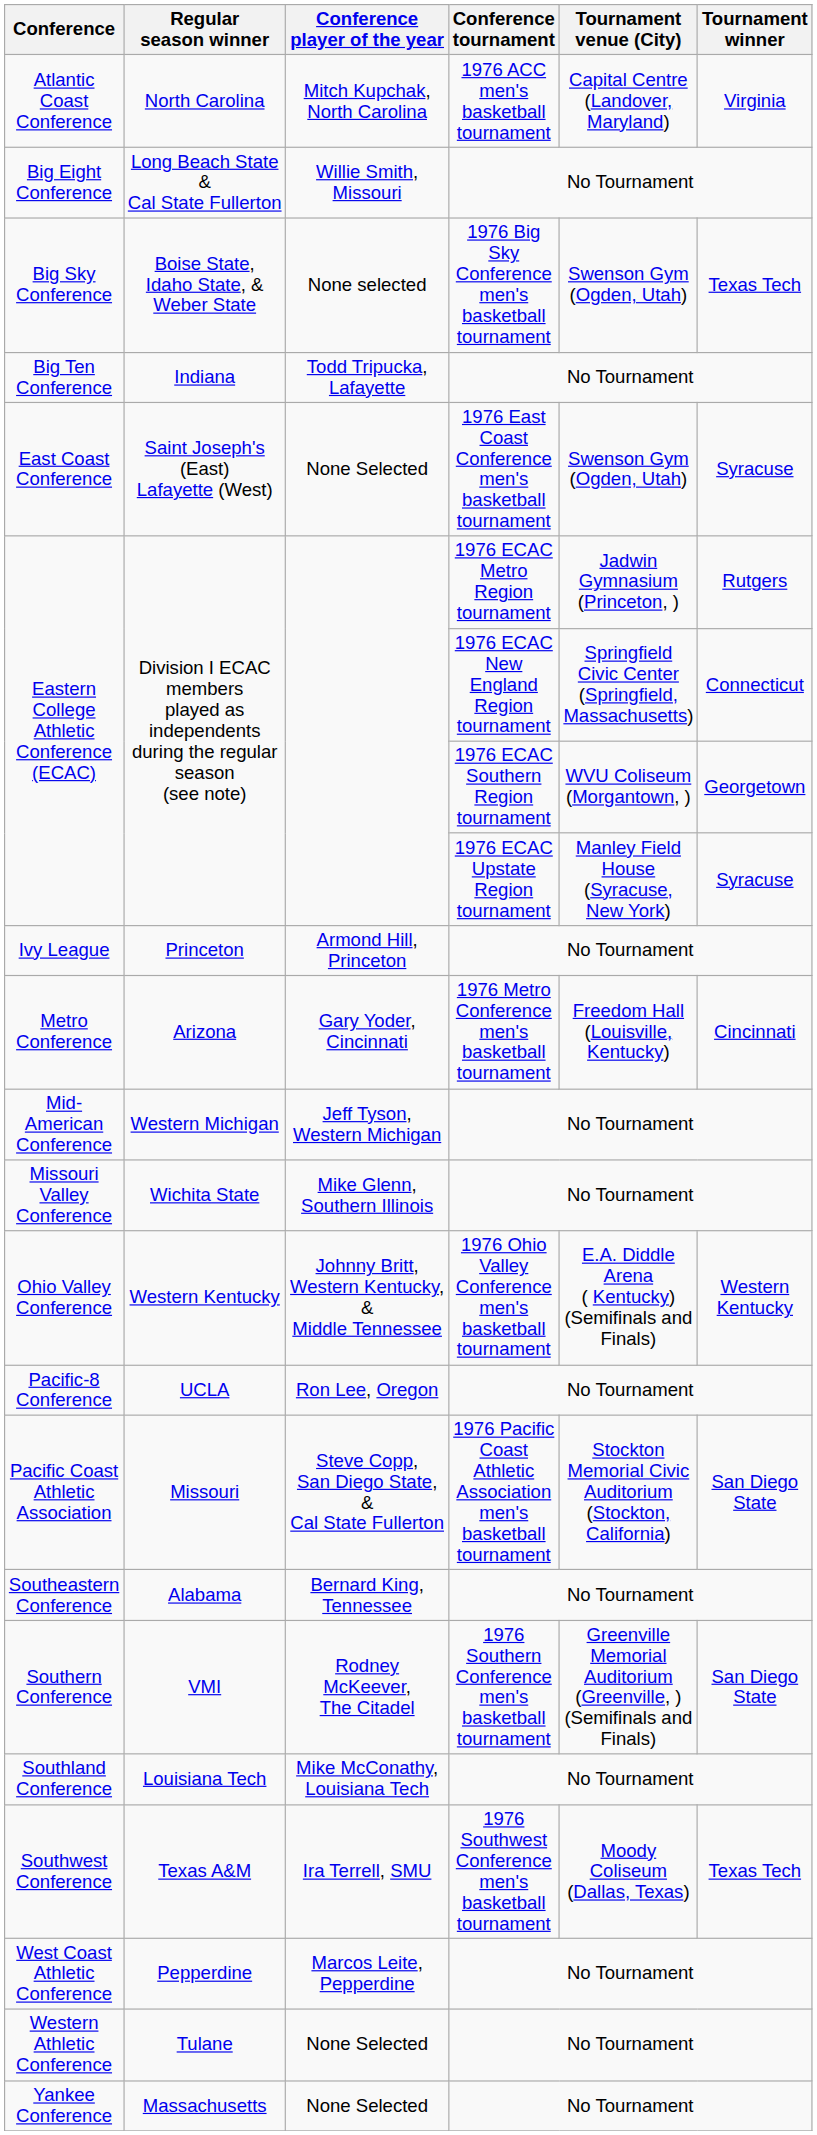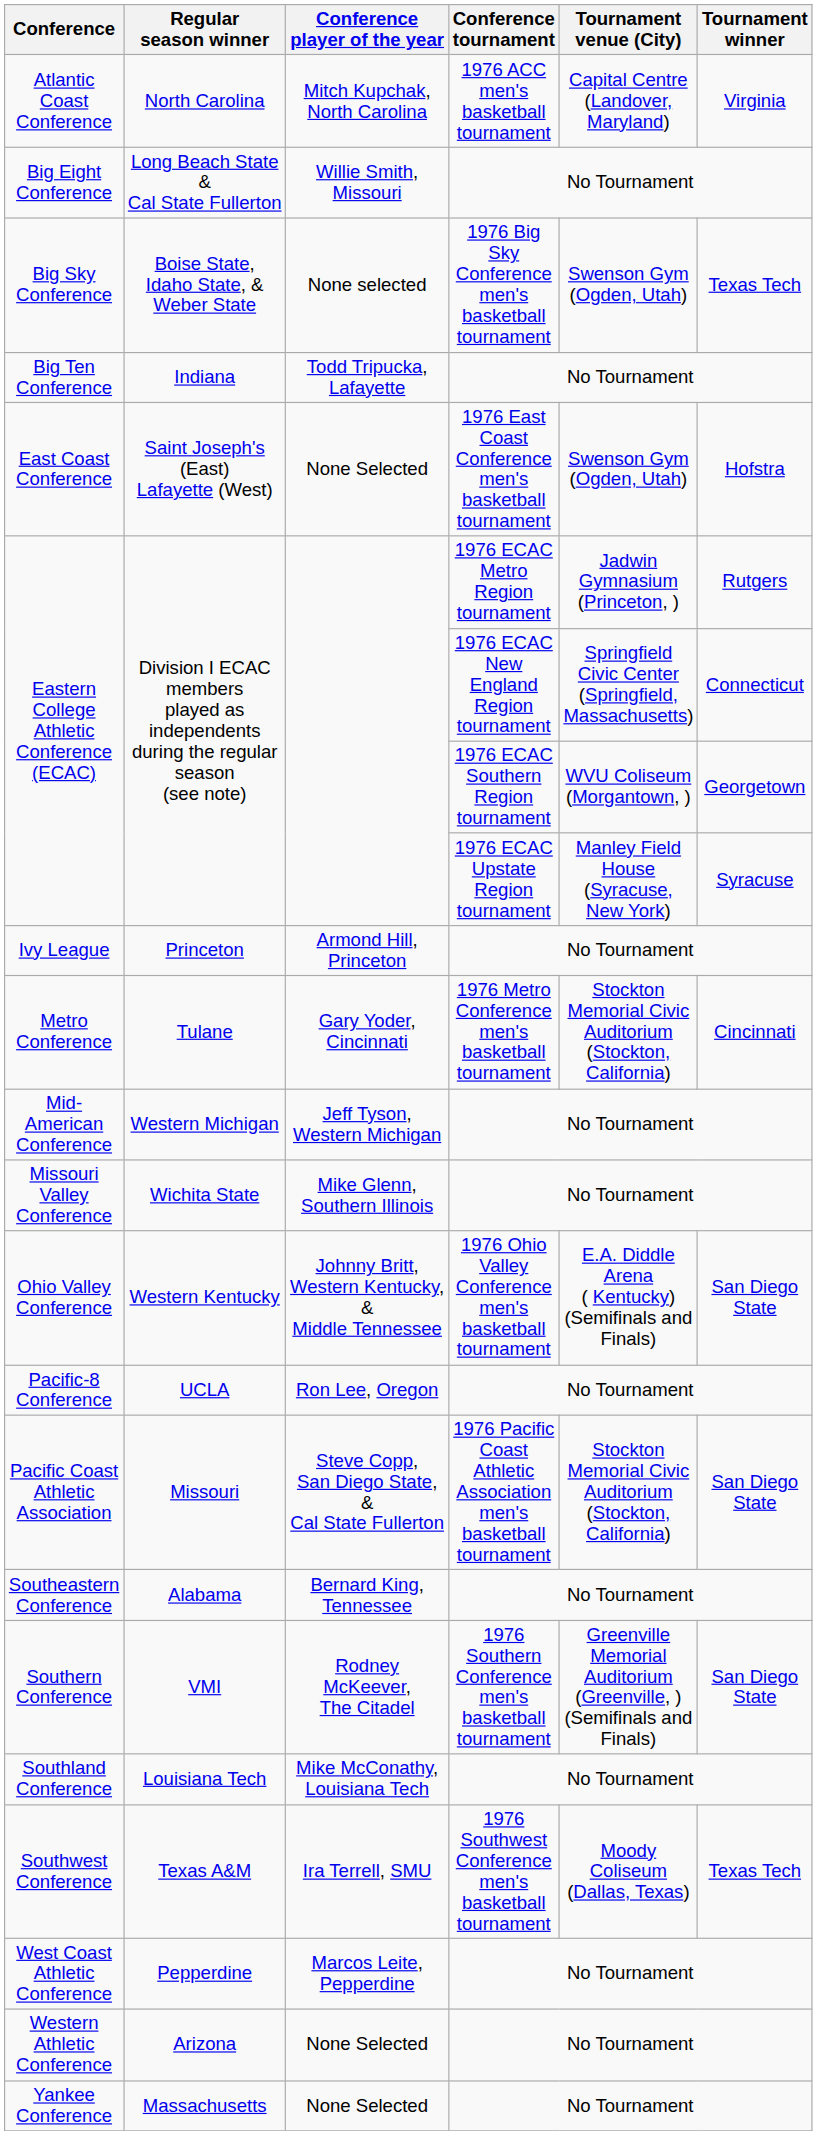 <table class="wikitable" style="text-align:center;">
 <tr>
 <th>Conference</th>
 <th>Regular <br> season winner</th>
 <th><a href='#'>Conference <br> player of the year</a></th>
 <th>Conference <br> tournament</th>
 <th>Tournament <br> venue (City)</th>
 <th>Tournament <br> winner</th>
 </tr>
 <tr>
 <td><a href='#'>Atlantic Coast Conference</a></td>
 <td><a href='#'>North Carolina</a></td>
 <td><a href='#'>Mitch Kupchak</a>, <a href='#'>North Carolina</a></td>
 <td><a href='#'>1976 ACC men's basketball tournament</a></td>
 <td><a href='#'>Capital Centre</a><br>(<a href='#'>Landover, Maryland</a>)</td>
 <td><a href='#'>Virginia</a></td>
 </tr>
 <tr>
 <td><a href='#'>Big Eight Conference</a></td>
 <td><a href='#'>Long Beach State</a> & <a href='#'>Cal State Fullerton</a></td>
 <td><a href='#'>Willie Smith</a>, <a href='#'>Missouri</a></td>
 <td colspan=3>No Tournament</td>
 </tr>
 <tr>
 <td><a href='#'>Big Sky Conference</a></td>
 <td><a href='#'>Boise State</a>, <a href='#'>Idaho State</a>, & <a href='#'>Weber State</a></td>
 <td>None selected</td>
 <td><a href='#'>1976 Big Sky Conference men's basketball tournament</a></td>
 <td><a href='#'>Swenson Gym</a><br>(<a href='#'>Ogden, Utah</a>)</td>
 <td><a href='#'>Texas Tech</a></td>
 </tr>
 <tr>
 <td><a href='#'>Big Ten Conference</a></td>
 <td><a href='#'>Indiana</a></td>
 <td><a href='#'>Todd Tripucka</a>, <a href='#'>Lafayette</a></td>
 <td colspan=3>No Tournament</td>
 </tr>
 <tr>
 <td><a href='#'>East Coast Conference</a></td>
 <td><a href='#'>Saint Joseph's</a> (East)<br><a href='#'>Lafayette</a> (West)</td>
 <td>None Selected</td>
 <td><a href='#'>1976 East Coast Conference men's basketball tournament</a></td>
 <td><a href='#'>Swenson Gym</a><br>(<a href='#'>Ogden, Utah</a>)</td>
-<td><a href='#'>Syracuse</a></td>
+<td><a href='#'>Hofstra</a></td>
 </tr>
 <tr>
 <td rowspan=4><a href='#'>Eastern College Athletic<br>Conference (ECAC)</a></td>
 <td rowspan=4>Division I ECAC members<br>played as independents<br>during the regular season<br>(see note)</td>
 <td rowspan=4></td>
 <td><a href='#'>1976 ECAC Metro Region tournament</a></td>
 <td><a href='#'>Jadwin Gymnasium</a><br>(<a href='#'>Princeton</a>, )</td>
 <td><a href='#'>Rutgers</a></td>
 </tr>
 <tr>
 <td><a href='#'>1976 ECAC New England Region tournament</a></td>
 <td><a href='#'>Springfield Civic Center</a><br>(<a href='#'>Springfield, Massachusetts</a>)</td>
 <td><a href='#'>Connecticut</a></td>
 </tr>
 <tr>
 <td><a href='#'>1976 ECAC Southern Region tournament</a></td>
 <td><a href='#'>WVU Coliseum</a><br>(<a href='#'>Morgantown</a>, )</td>
 <td><a href='#'>Georgetown</a></td>
 </tr>
 <tr>
 <td><a href='#'>1976 ECAC Upstate Region tournament</a></td>
 <td><a href='#'>Manley Field House</a><br>(<a href='#'>Syracuse, New York</a>)</td>
 <td><a href='#'>Syracuse</a></td>
 </tr>
 <tr>
 <td><a href='#'>Ivy League</a></td>
 <td><a href='#'>Princeton</a></td>
 <td><a href='#'>Armond Hill</a>, <a href='#'>Princeton</a></td>
 <td colspan=3>No Tournament</td>
 </tr>
 <tr>
 <td><a href='#'>Metro Conference</a></td>
-<td><a href='#'>Arizona</a></td>
+<td><a href='#'>Tulane</a></td>
 <td><a href='#'>Gary Yoder</a>, <a href='#'>Cincinnati</a></td>
 <td><a href='#'>1976 Metro Conference men's basketball tournament</a></td>
-<td><a href='#'>Freedom Hall</a><br>(<a href='#'>Louisville, Kentucky</a>)</td>
+<td><a href='#'>Stockton Memorial Civic Auditorium</a><br>(<a href='#'>Stockton, California</a>)</td>
 <td><a href='#'>Cincinnati</a></td>
 </tr>
 <tr>
 <td><a href='#'>Mid-American Conference</a></td>
 <td><a href='#'>Western Michigan</a></td>
 <td><a href='#'>Jeff Tyson</a>, <a href='#'>Western Michigan</a></td>
 <td colspan=3>No Tournament</td>
 </tr>
 <tr>
 <td><a href='#'>Missouri Valley Conference</a></td>
 <td><a href='#'>Wichita State</a></td>
 <td><a href='#'>Mike Glenn</a>, <a href='#'>Southern Illinois</a></td>
 <td colspan=3>No Tournament</td>
 </tr>
 <tr>
 <td><a href='#'>Ohio Valley Conference</a></td>
 <td><a href='#'>Western Kentucky</a></td>
 <td><a href='#'>Johnny Britt</a>, <a href='#'>Western Kentucky</a>, &  <a href='#'>Middle Tennessee</a></td>
 <td><a href='#'>1976 Ohio Valley Conference men's basketball tournament</a></td>
 <td><a href='#'>E.A. Diddle Arena</a><br>( <a href='#'>Kentucky</a>)<br>(Semifinals and Finals)</td>
-<td><a href='#'>Western Kentucky</a></td>
+<td><a href='#'>San Diego State</a></td>
 </tr>
 <tr>
 <td><a href='#'>Pacific-8 Conference</a></td>
 <td><a href='#'>UCLA</a></td>
 <td><a href='#'>Ron Lee</a>, <a href='#'>Oregon</a></td>
 <td colspan=3>No Tournament</td>
 </tr>
 <tr>
 <td><a href='#'>Pacific Coast Athletic Association</a></td>
 <td><a href='#'>Missouri</a></td>
 <td><a href='#'>Steve Copp</a>, <a href='#'>San Diego State</a>, &  <a href='#'>Cal State Fullerton</a></td>
 <td><a href='#'>1976 Pacific Coast Athletic Association men's basketball tournament</a></td>
 <td><a href='#'>Stockton Memorial Civic Auditorium</a><br>(<a href='#'>Stockton, California</a>)</td>
 <td><a href='#'>San Diego State</a></td>
 </tr>
 <tr>
 <td><a href='#'>Southeastern Conference</a></td>
 <td><a href='#'>Alabama</a></td>
 <td><a href='#'>Bernard King</a>, <a href='#'>Tennessee</a></td>
 <td colspan=3>No Tournament</td>
 </tr>
 <tr>
 <td><a href='#'>Southern Conference</a></td>
 <td><a href='#'>VMI</a></td>
 <td><a href='#'>Rodney McKeever</a>,<br><a href='#'>The Citadel</a></td>
 <td><a href='#'>1976 Southern Conference men's basketball tournament</a></td>
 <td><a href='#'>Greenville Memorial Auditorium</a><br>(<a href='#'>Greenville</a>, )<br>(Semifinals and Finals)</td>
 <td><a href='#'>San Diego State</a></td>
 </tr>
 <tr>
 <td><a href='#'>Southland Conference</a></td>
 <td><a href='#'>Louisiana Tech</a></td>
 <td><a href='#'>Mike McConathy</a>, <a href='#'>Louisiana Tech</a></td>
 <td colspan=3>No Tournament</td>
 </tr>
 <tr>
 <td><a href='#'>Southwest Conference</a></td>
 <td><a href='#'>Texas A&M</a></td>
 <td><a href='#'>Ira Terrell</a>, <a href='#'>SMU</a></td>
 <td><a href='#'>1976 Southwest Conference men's basketball tournament</a></td>
 <td><a href='#'>Moody Coliseum</a><br>(<a href='#'>Dallas, Texas</a>)</td>
 <td><a href='#'>Texas Tech</a></td>
 </tr>
 <tr>
 <td><a href='#'>West Coast Athletic Conference</a></td>
 <td><a href='#'>Pepperdine</a></td>
 <td><a href='#'>Marcos Leite</a>, <a href='#'>Pepperdine</a></td>
 <td colspan=3>No Tournament</td>
 </tr>
 <tr>
 <td><a href='#'>Western Athletic Conference</a></td>
-<td><a href='#'>Tulane</a></td>
+<td><a href='#'>Arizona</a></td>
 <td>None Selected</td>
 <td colspan=3>No Tournament</td>
 </tr>
 <tr>
 <td><a href='#'>Yankee Conference</a></td>
 <td><a href='#'>Massachusetts</a></td>
 <td>None Selected</td>
 <td colspan=3>No Tournament</td>
 </tr>
 </table>
